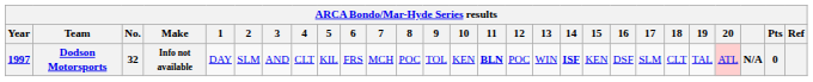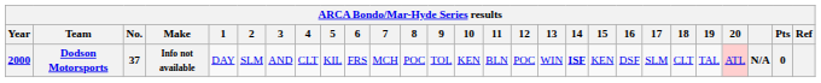 <table class="wikitable" style="text-align:center; font-size:75%">
 <tr>
 <th colspan=27><a href='#'>ARCA Bondo/Mar-Hyde Series</a> results</th>
 </tr>
 <tr>
 <th>Year</th>
 <th>Team</th>
 <th>No.</th>
 <th>Make</th>
 <th>1</th>
 <th>2</th>
 <th>3</th>
 <th>4</th>
 <th>5</th>
 <th>6</th>
 <th>7</th>
 <th>8</th>
 <th>9</th>
 <th>10</th>
 <th>11</th>
 <th>12</th>
 <th>13</th>
 <th>14</th>
 <th>15</th>
 <th>16</th>
 <th>17</th>
 <th>18</th>
 <th>19</th>
 <th>20</th>
 <th></th>
 <th>Pts</th>
 <th>Ref</th>
 </tr>
 <tr>
-<th><a href='#'>1997</a></th>
+<th><a href='#'>2000</a></th>
 <th><a href='#'>Dodson Motorsports</a></th>
-<th>32</th>
+<th>37</th>
 <th><small>Info not available</small></th>
 <td><a href='#'>DAY</a></td>
 <td><a href='#'>SLM</a></td>
 <td><a href='#'>AND</a></td>
 <td><a href='#'>CLT</a></td>
 <td><a href='#'>KIL</a></td>
 <td><a href='#'>FRS</a></td>
 <td><a href='#'>MCH</a></td>
 <td><a href='#'>POC</a></td>
 <td><a href='#'>TOL</a></td>
 <td><a href='#'>KEN</a></td>
-<td><strong><a href='#'>BLN</a></strong></td>
+<td><a href='#'>BLN</a></td>
 <td><a href='#'>POC</a></td>
 <td><a href='#'>WIN</a></td>
 <td><strong><a href='#'>ISF</a></strong></td>
 <td><a href='#'>KEN</a></td>
 <td><a href='#'>DSF</a></td>
 <td><a href='#'>SLM</a></td>
 <td><a href='#'>CLT</a></td>
 <td><a href='#'>TAL</a></td>
 <td style="background:#FFCFCF;"><a href='#'>ATL</a><br></td>
 <th>N/A</th>
 <th>0</th>
 <th></th>
 </tr>
 </table>
